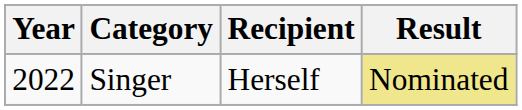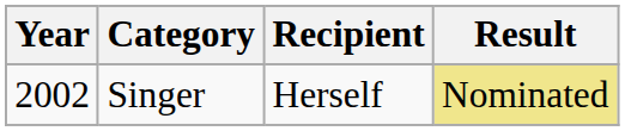 <table class="wikitable">
 <tr>
 <th>Year</th>
 <th>Category</th>
 <th>Recipient</th>
 <th>Result</th>
 </tr>
 <tr>
-<td>2022</td>
+<td>2002</td>
 <td>Singer</td>
 <td>Herself</td>
 <td style="background: khaki;">Nominated</td>
 </tr>
 </table>
